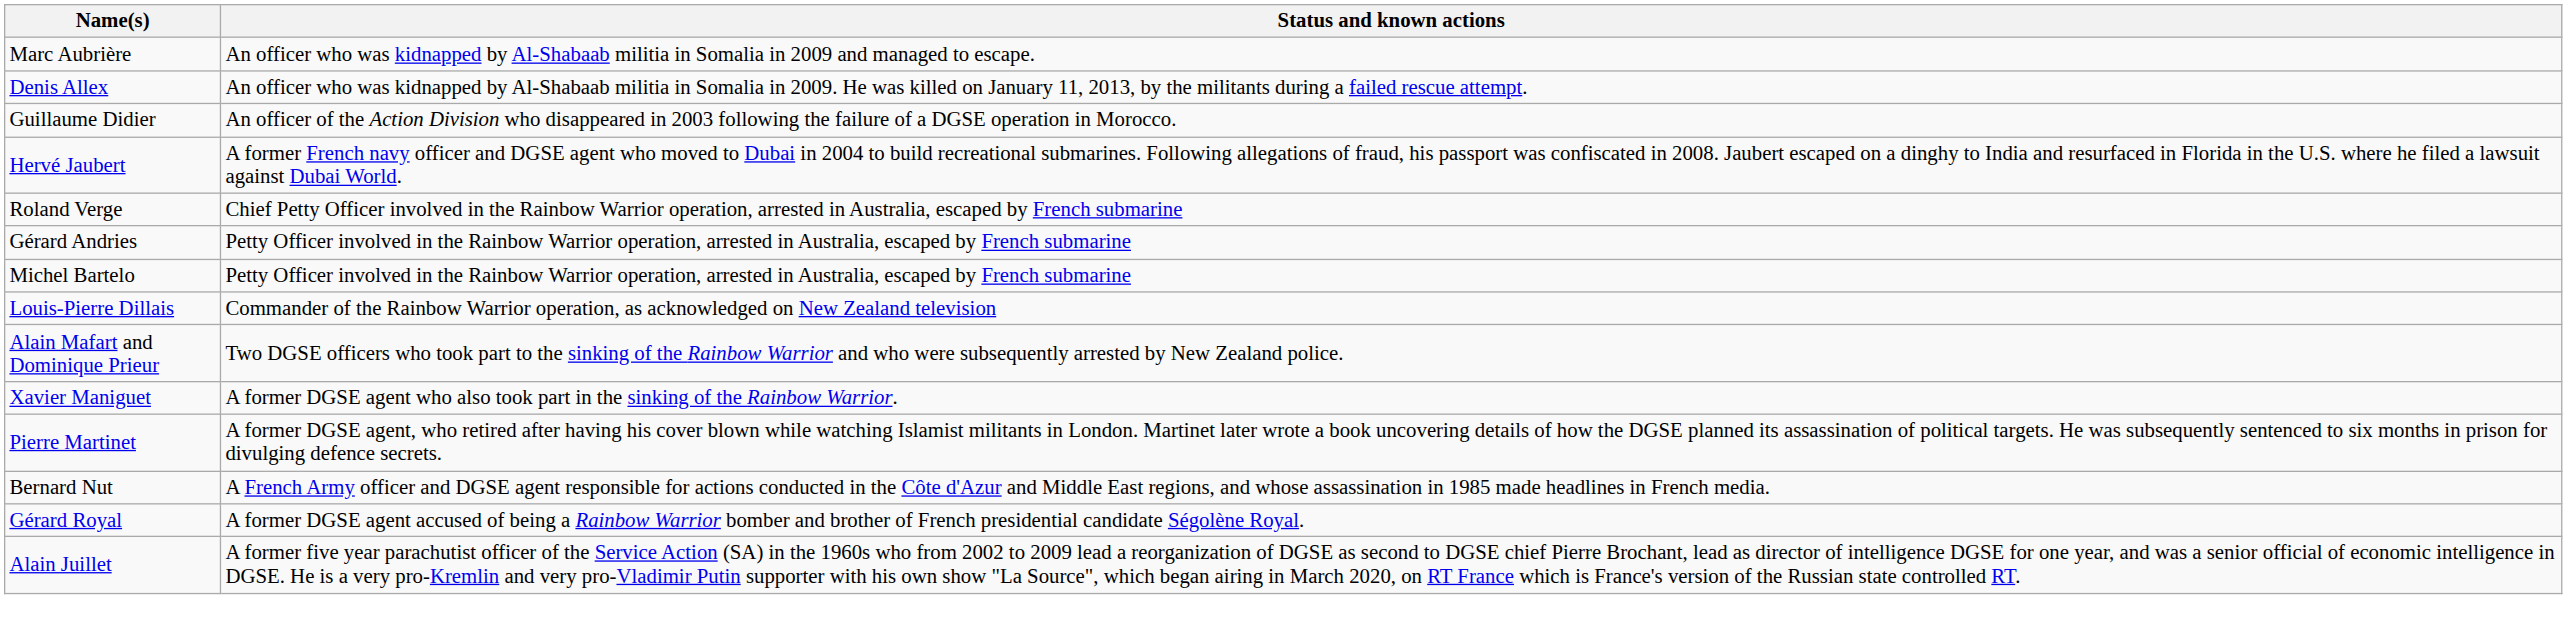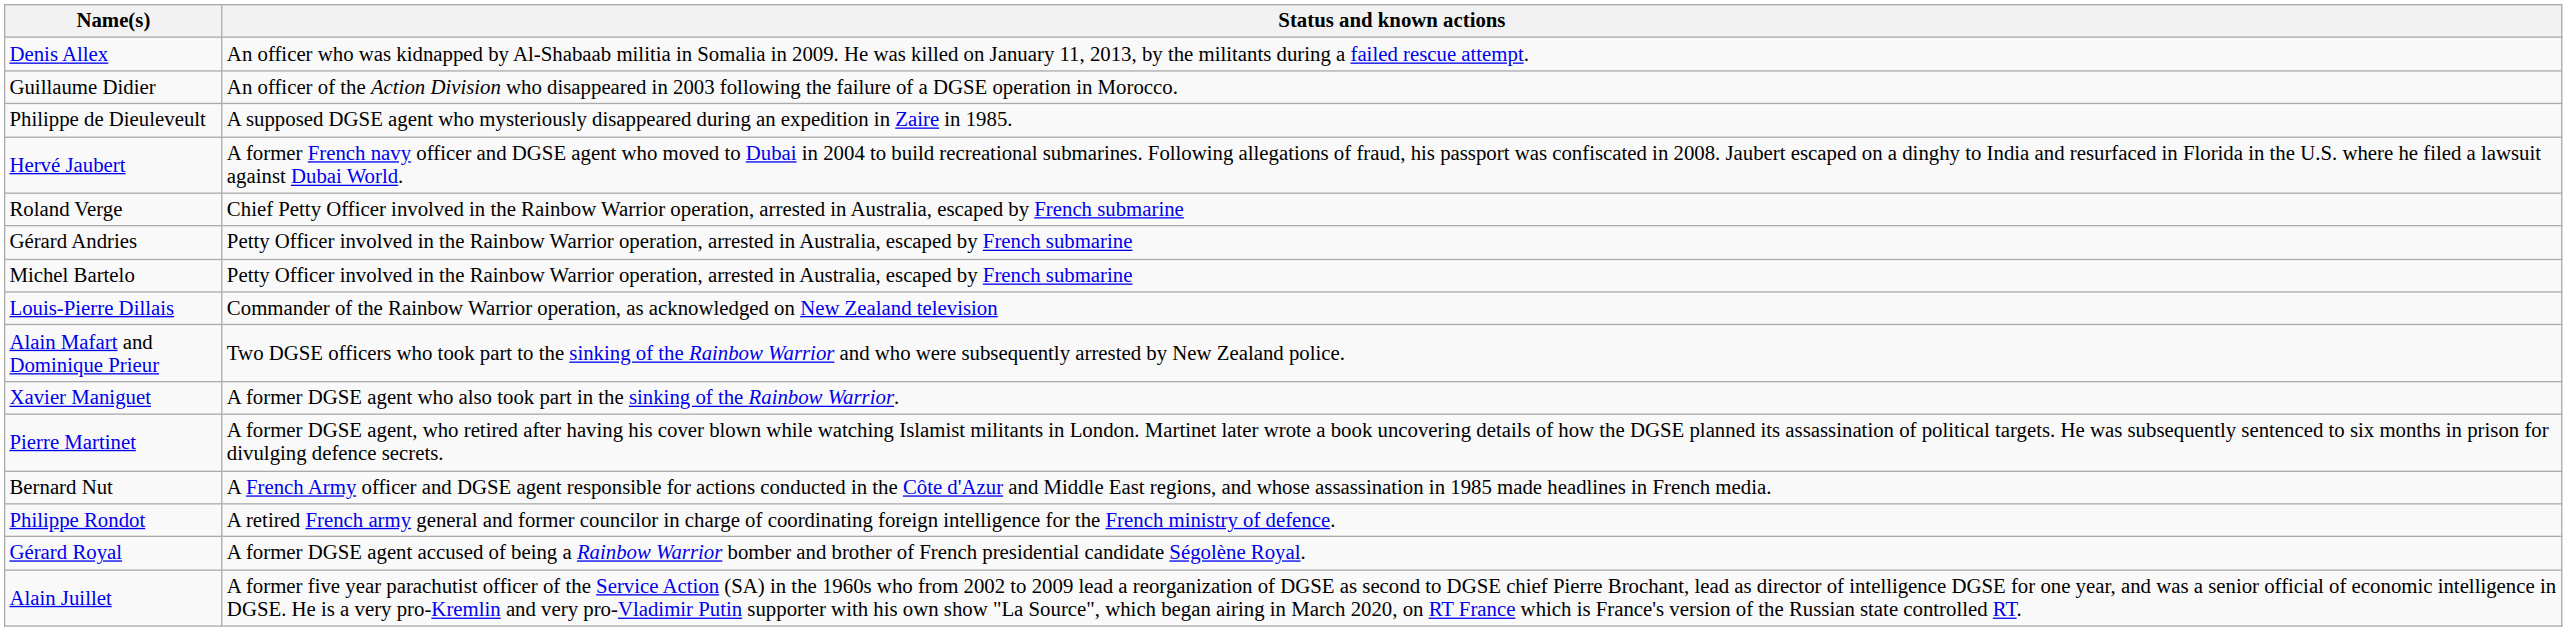 <table class="wikitable">
 <tr>
 <th>Name(s)</th>
 <th>Status and known actions</th>
-</tr>
-<tr>
-<td>Marc Aubrière</td>
-<td>An officer who was <a href='#'>kidnapped</a> by <a href='#'>Al-Shabaab</a> militia in Somalia in 2009 and managed to escape.</td>
 </tr>
 <tr>
 <td><a href='#'>Denis Allex</a></td>
 <td>An officer who was kidnapped by Al-Shabaab militia in Somalia in 2009. He was killed on January 11, 2013, by the militants during a <a href='#'>failed rescue attempt</a>.</td>
 </tr>
 <tr>
 <td>Guillaume Didier</td>
 <td>An officer of the <em>Action Division</em> who disappeared in 2003 following the failure of a DGSE operation in Morocco.</td>
+</tr>
+<tr>
+<td>Philippe de Dieuleveult</td>
+<td>A supposed DGSE agent who mysteriously disappeared during an expedition in <a href='#'>Zaire</a> in 1985.</td>
 </tr>
 <tr>
 <td><a href='#'>Hervé Jaubert</a></td>
 <td>A former <a href='#'>French navy</a> officer and DGSE agent who moved to <a href='#'>Dubai</a> in 2004 to build recreational submarines. Following allegations of fraud, his passport was confiscated in 2008. Jaubert escaped on a dinghy to India and resurfaced in Florida in the U.S. where he filed a lawsuit against <a href='#'>Dubai World</a>.</td>
 </tr>
 <tr>
 <td>Roland Verge</td>
 <td>Chief Petty Officer involved in the Rainbow Warrior operation, arrested in Australia, escaped by <a href='#'>French submarine</a></td>
 </tr>
 <tr>
 <td>Gérard Andries</td>
 <td>Petty Officer involved in the Rainbow Warrior operation, arrested in Australia, escaped by <a href='#'>French submarine</a></td>
 </tr>
 <tr>
 <td>Michel Bartelo</td>
 <td>Petty Officer involved in the Rainbow Warrior operation, arrested in Australia, escaped by <a href='#'>French submarine</a></td>
 </tr>
 <tr>
 <td><a href='#'>Louis-Pierre Dillais</a></td>
 <td>Commander of the Rainbow Warrior operation, as acknowledged on <a href='#'>New Zealand television</a></td>
 </tr>
 <tr>
 <td><a href='#'>Alain Mafart</a> and <a href='#'>Dominique Prieur</a></td>
 <td>Two DGSE officers who took part to the <a href='#'>sinking of the <em>Rainbow Warrior</em></a> and who were subsequently arrested by New Zealand police.</td>
 </tr>
 <tr>
 <td><a href='#'>Xavier Maniguet</a></td>
 <td>A former DGSE agent who also took part in the <a href='#'>sinking of the <em>Rainbow Warrior</em></a>.</td>
 </tr>
 <tr>
 <td><a href='#'>Pierre Martinet</a></td>
 <td>A former DGSE agent, who retired after having his cover blown while watching Islamist militants in London. Martinet later wrote a book uncovering details of how the DGSE planned its assassination of political targets. He was subsequently sentenced to six months in prison for divulging defence secrets.</td>
 </tr>
 <tr>
 <td>Bernard Nut</td>
 <td>A <a href='#'>French Army</a> officer and DGSE agent responsible for actions conducted in the <a href='#'>Côte d'Azur</a> and Middle East regions, and whose assassination in 1985 made headlines in French media.</td>
 </tr>
 <tr>
+<td><a href='#'>Philippe Rondot</a></td>
+<td>A retired <a href='#'>French army</a> general and former councilor in charge of coordinating foreign intelligence for the <a href='#'>French ministry of defence</a>.</td>
+</tr>
+<tr>
 <td><a href='#'>Gérard Royal</a></td>
 <td>A former DGSE agent accused of being a <em><a href='#'>Rainbow Warrior</a></em> bomber and brother of French presidential candidate <a href='#'>Ségolène Royal</a>.</td>
 </tr>
 <tr>
 <td><a href='#'>Alain Juillet</a></td>
 <td>A former five year parachutist officer of the <a href='#'>Service Action</a> (SA) in the 1960s who from 2002 to 2009 lead a reorganization of DGSE as second to DGSE chief Pierre Brochant, lead as director of intelligence DGSE for one year, and was a senior official of economic intelligence in DGSE. He is a very pro-<a href='#'>Kremlin</a> and very pro-<a href='#'>Vladimir Putin</a> supporter with his own show "La Source", which began airing in March 2020, on <a href='#'>RT France</a> which is France's version of the Russian state controlled <a href='#'>RT</a>.</td>
 </tr>
 </table>
